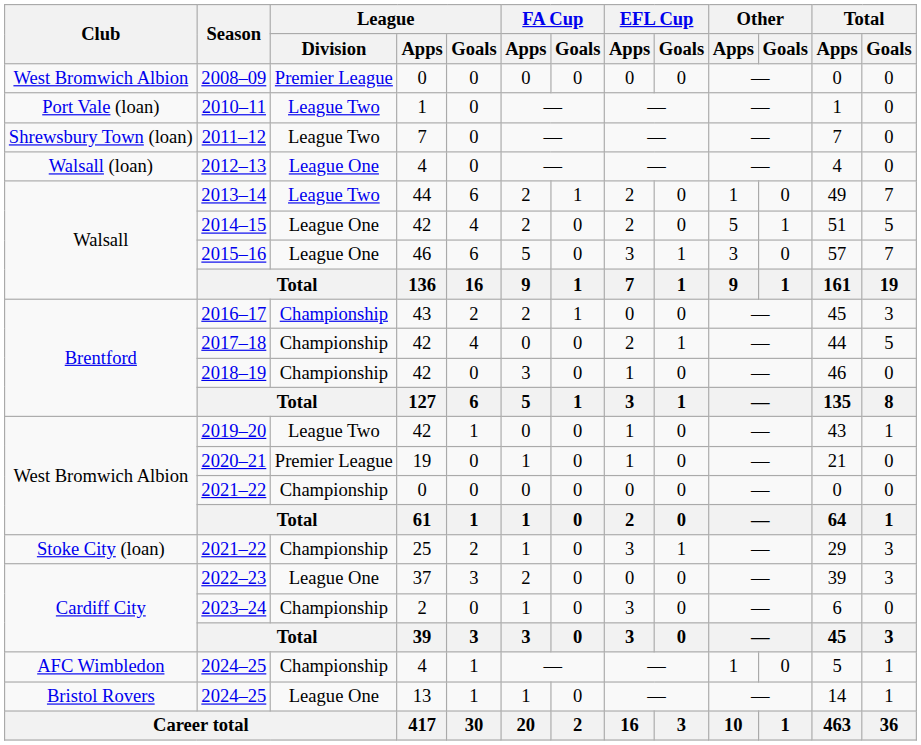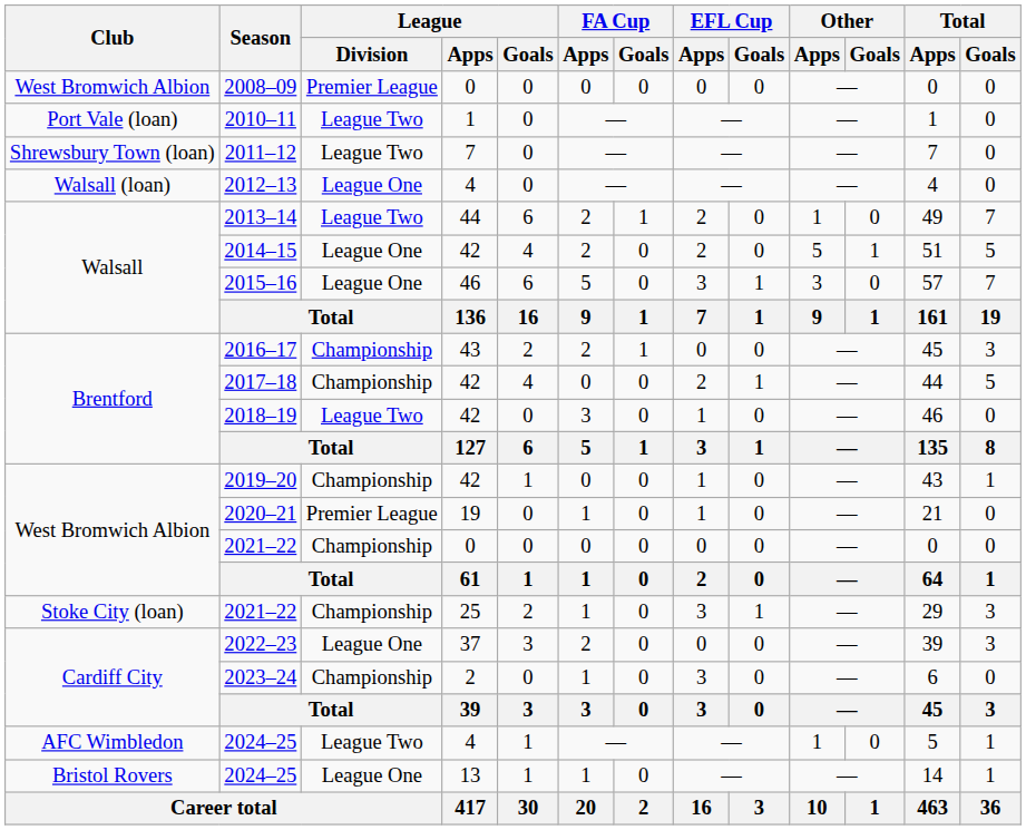 <table class="wikitable" style="text-align:center">
 <tr>
 <th rowspan="2">Club</th>
 <th rowspan="2">Season</th>
 <th colspan="3">League</th>
 <th colspan="2"><a href='#'>FA Cup</a></th>
 <th colspan="2"><a href='#'>EFL Cup</a></th>
 <th colspan="2">Other</th>
 <th colspan="2">Total</th>
 </tr>
 <tr>
 <th>Division</th>
 <th>Apps</th>
 <th>Goals</th>
 <th>Apps</th>
 <th>Goals</th>
 <th>Apps</th>
 <th>Goals</th>
 <th>Apps</th>
 <th>Goals</th>
 <th>Apps</th>
 <th>Goals</th>
 </tr>
 <tr>
 <td><a href='#'>West Bromwich Albion</a></td>
 <td><a href='#'>2008–09</a></td>
 <td><a href='#'>Premier League</a></td>
 <td>0</td>
 <td>0</td>
 <td>0</td>
 <td>0</td>
 <td>0</td>
 <td>0</td>
 <td colspan="2">—</td>
 <td>0</td>
 <td>0</td>
 </tr>
 <tr>
 <td><a href='#'>Port Vale</a> (loan)</td>
 <td><a href='#'>2010–11</a></td>
 <td><a href='#'>League Two</a></td>
 <td>1</td>
 <td>0</td>
 <td colspan="2">—</td>
 <td colspan="2">—</td>
 <td colspan="2">—</td>
 <td>1</td>
 <td>0</td>
 </tr>
 <tr>
 <td><a href='#'>Shrewsbury Town</a> (loan)</td>
 <td><a href='#'>2011–12</a></td>
 <td>League Two</td>
 <td>7</td>
 <td>0</td>
 <td colspan="2">—</td>
 <td colspan="2">—</td>
 <td colspan="2">—</td>
 <td>7</td>
 <td>0</td>
 </tr>
 <tr>
 <td><a href='#'>Walsall</a> (loan)</td>
 <td><a href='#'>2012–13</a></td>
 <td><a href='#'>League One</a></td>
 <td>4</td>
 <td>0</td>
 <td colspan="2">—</td>
 <td colspan="2">—</td>
 <td colspan="2">—</td>
 <td>4</td>
 <td>0</td>
 </tr>
 <tr>
 <td rowspan="4">Walsall</td>
 <td><a href='#'>2013–14</a></td>
 <td><a href='#'>League Two</a></td>
 <td>44</td>
 <td>6</td>
 <td>2</td>
 <td>1</td>
 <td>2</td>
 <td>0</td>
 <td>1</td>
 <td>0</td>
 <td>49</td>
 <td>7</td>
 </tr>
 <tr>
 <td><a href='#'>2014–15</a></td>
 <td>League One</td>
 <td>42</td>
 <td>4</td>
 <td>2</td>
 <td>0</td>
 <td>2</td>
 <td>0</td>
 <td>5</td>
 <td>1</td>
 <td>51</td>
 <td>5</td>
 </tr>
 <tr>
 <td><a href='#'>2015–16</a></td>
 <td>League One</td>
 <td>46</td>
 <td>6</td>
 <td>5</td>
 <td>0</td>
 <td>3</td>
 <td>1</td>
 <td>3</td>
 <td>0</td>
 <td>57</td>
 <td>7</td>
 </tr>
 <tr>
 <th colspan="2">Total</th>
 <th>136</th>
 <th>16</th>
 <th>9</th>
 <th>1</th>
 <th>7</th>
 <th>1</th>
 <th>9</th>
 <th>1</th>
 <th>161</th>
 <th>19</th>
 </tr>
 <tr>
 <td rowspan="4"><a href='#'>Brentford</a></td>
 <td><a href='#'>2016–17</a></td>
 <td><a href='#'>Championship</a></td>
 <td>43</td>
 <td>2</td>
 <td>2</td>
 <td>1</td>
 <td>0</td>
 <td>0</td>
 <td colspan="2">—</td>
 <td>45</td>
 <td>3</td>
 </tr>
 <tr>
 <td><a href='#'>2017–18</a></td>
 <td>Championship</td>
 <td>42</td>
 <td>4</td>
 <td>0</td>
 <td>0</td>
 <td>2</td>
 <td>1</td>
 <td colspan="2">—</td>
 <td>44</td>
 <td>5</td>
 </tr>
 <tr>
 <td><a href='#'>2018–19</a></td>
-<td>Championship</td>
+<td><a href='#'>League Two</a></td>
 <td>42</td>
 <td>0</td>
 <td>3</td>
 <td>0</td>
 <td>1</td>
 <td>0</td>
 <td colspan="2">—</td>
 <td>46</td>
 <td>0</td>
 </tr>
 <tr>
 <th colspan="2">Total</th>
 <th>127</th>
 <th>6</th>
 <th>5</th>
 <th>1</th>
 <th>3</th>
 <th>1</th>
 <th colspan="2">—</th>
 <th>135</th>
 <th>8</th>
 </tr>
 <tr>
 <td rowspan="4">West Bromwich Albion</td>
 <td><a href='#'>2019–20</a></td>
-<td>League Two</td>
+<td>Championship</td>
 <td>42</td>
 <td>1</td>
 <td>0</td>
 <td>0</td>
 <td>1</td>
 <td>0</td>
 <td colspan="2">—</td>
 <td>43</td>
 <td>1</td>
 </tr>
 <tr>
 <td><a href='#'>2020–21</a></td>
 <td>Premier League</td>
 <td>19</td>
 <td>0</td>
 <td>1</td>
 <td>0</td>
 <td>1</td>
 <td>0</td>
 <td colspan="2">—</td>
 <td>21</td>
 <td>0</td>
 </tr>
 <tr>
 <td><a href='#'>2021–22</a></td>
 <td>Championship</td>
 <td>0</td>
 <td>0</td>
 <td>0</td>
 <td>0</td>
 <td>0</td>
 <td>0</td>
 <td colspan="2">—</td>
 <td>0</td>
 <td>0</td>
 </tr>
 <tr>
 <th colspan="2">Total</th>
 <th>61</th>
 <th>1</th>
 <th>1</th>
 <th>0</th>
 <th>2</th>
 <th>0</th>
 <th colspan="2">—</th>
 <th>64</th>
 <th>1</th>
 </tr>
 <tr>
 <td><a href='#'>Stoke City</a> (loan)</td>
 <td><a href='#'>2021–22</a></td>
 <td>Championship</td>
 <td>25</td>
 <td>2</td>
 <td>1</td>
 <td>0</td>
 <td>3</td>
 <td>1</td>
 <td colspan="2">—</td>
 <td>29</td>
 <td>3</td>
 </tr>
 <tr>
 <td rowspan="3"><a href='#'>Cardiff City</a></td>
 <td><a href='#'>2022–23</a></td>
 <td>League One</td>
 <td>37</td>
 <td>3</td>
 <td>2</td>
 <td>0</td>
 <td>0</td>
 <td>0</td>
 <td colspan="2">—</td>
 <td>39</td>
 <td>3</td>
 </tr>
 <tr>
 <td><a href='#'>2023–24</a></td>
 <td>Championship</td>
 <td>2</td>
 <td>0</td>
 <td>1</td>
 <td>0</td>
 <td>3</td>
 <td>0</td>
 <td colspan="2">—</td>
 <td>6</td>
 <td>0</td>
 </tr>
 <tr>
 <th colspan="2">Total</th>
 <th>39</th>
 <th>3</th>
 <th>3</th>
 <th>0</th>
 <th>3</th>
 <th>0</th>
 <th colspan="2">—</th>
 <th>45</th>
 <th>3</th>
 </tr>
 <tr>
 <td><a href='#'>AFC Wimbledon</a></td>
 <td><a href='#'>2024–25</a></td>
-<td>Championship</td>
+<td>League Two</td>
 <td>4</td>
 <td>1</td>
 <td colspan="2">—</td>
 <td colspan="2">—</td>
 <td>1</td>
 <td>0</td>
 <td>5</td>
 <td>1</td>
 </tr>
 <tr>
 <td><a href='#'>Bristol Rovers</a></td>
 <td><a href='#'>2024–25</a></td>
 <td>League One</td>
 <td>13</td>
 <td>1</td>
 <td>1</td>
 <td>0</td>
 <td colspan="2">—</td>
 <td colspan="2">—</td>
 <td>14</td>
 <td>1</td>
 </tr>
 <tr>
 <th colspan="3">Career total</th>
 <th>417</th>
 <th>30</th>
 <th>20</th>
 <th>2</th>
 <th>16</th>
 <th>3</th>
 <th>10</th>
 <th>1</th>
 <th>463</th>
 <th>36</th>
 </tr>
 </table>
